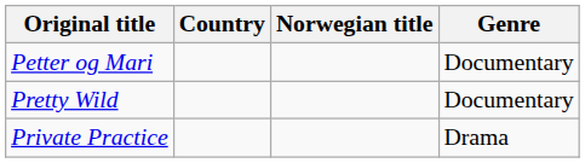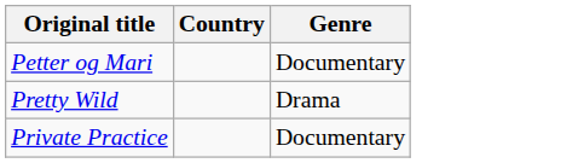 <table class="wikitable">
 <tr>
 <th>Original title</th>
 <th>Country</th>
-<th>Norwegian title</th>
 <th>Genre</th>
 </tr>
 <tr>
 <td><em><a href='#'>Petter og Mari</a></em></td>
-<td></td>
 <td></td>
 <td>Documentary</td>
 </tr>
 <tr>
 <td><em><a href='#'>Pretty Wild</a></em></td>
 <td></td>
-<td></td>
-<td>Documentary</td>
+<td>Drama</td>
 </tr>
 <tr>
 <td><em><a href='#'>Private Practice</a></em></td>
 <td></td>
-<td></td>
-<td>Drama</td>
+<td>Documentary</td>
 </tr>
 </table>
